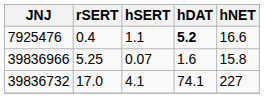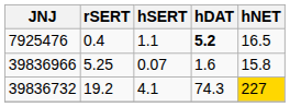 <table class="wikitable">
 <tr>
 <th>JNJ</th>
 <th>rSERT</th>
 <th>hSERT</th>
 <th>hDAT</th>
 <th>hNET</th>
 </tr>
 <tr>
 <td>7925476</td>
 <td>0.4</td>
 <td>1.1</td>
 <td><strong>5.2</strong></td>
-<td>16.6</td>
+<td>16.5</td>
 </tr>
 <tr>
 <td>39836966</td>
 <td>5.25</td>
 <td>0.07</td>
 <td>1.6</td>
 <td>15.8</td>
 </tr>
 <tr>
 <td>39836732</td>
-<td>17.0</td>
+<td>19.2</td>
 <td>4.1</td>
-<td>74.1</td>
-<td>227</td>
+<td>74.3</td>
+<td style="background: gold;">227</td>
 </tr>
 <tr>
 </tr>
 </table>
